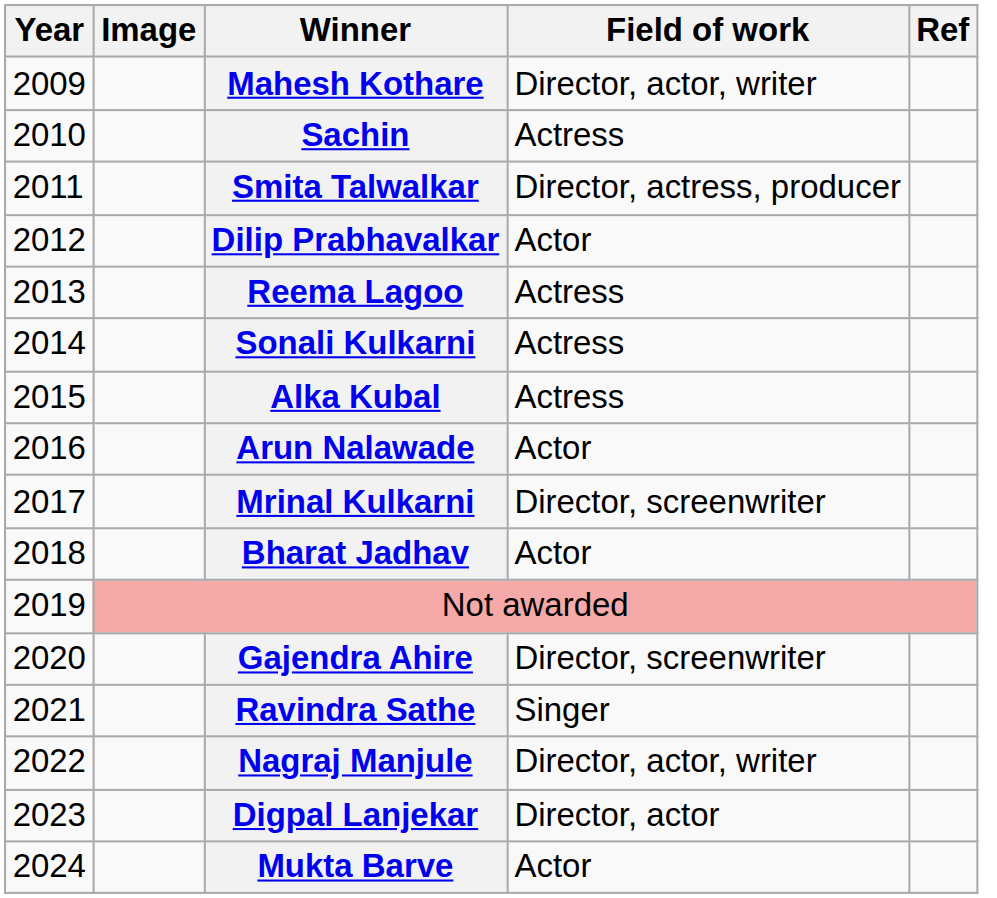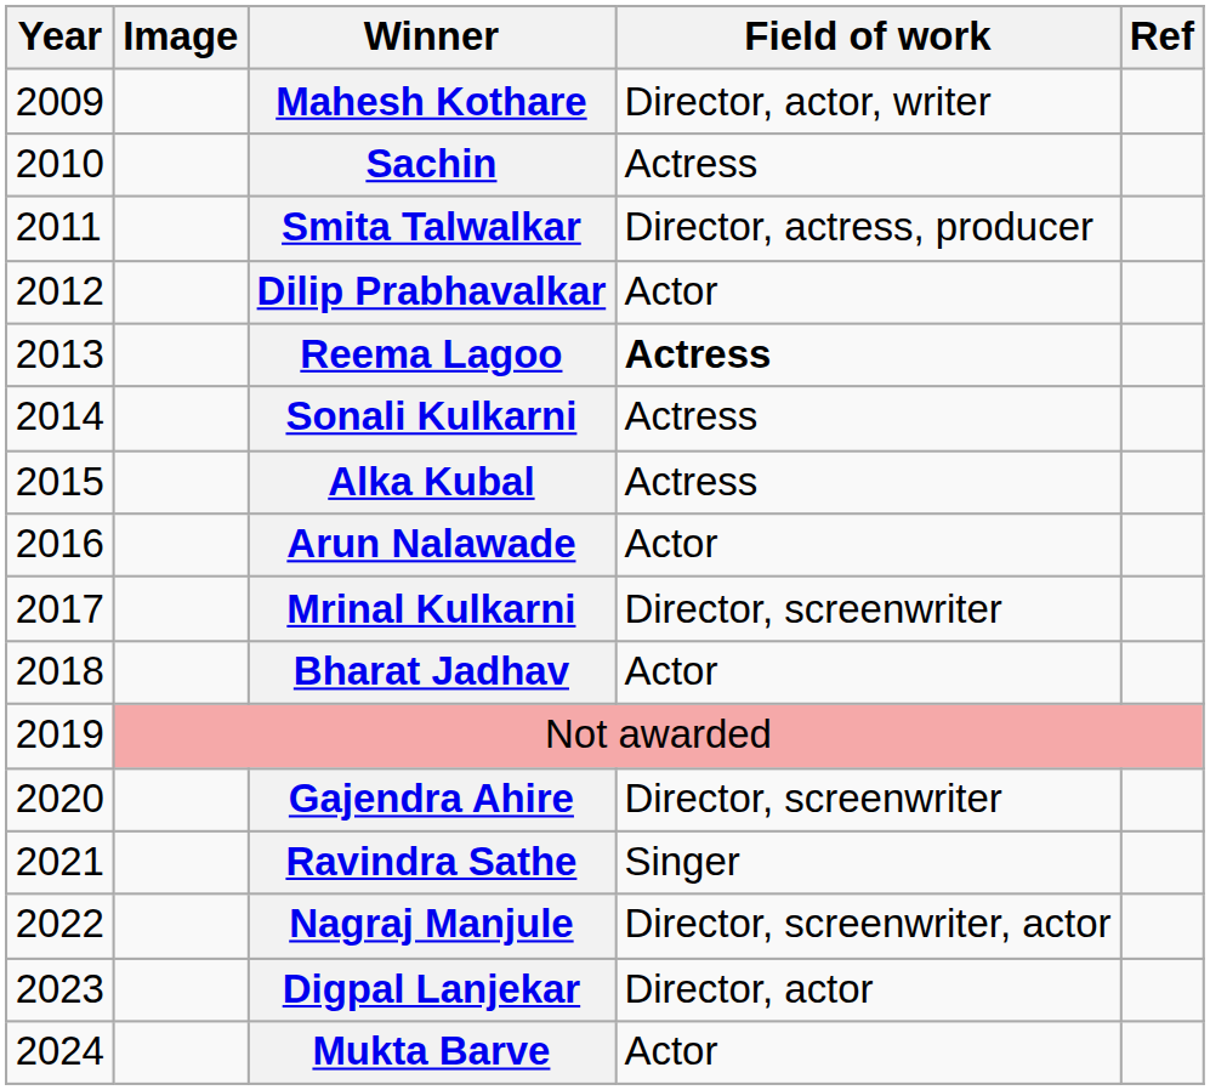 <table class="wikitable">
 <tr>
 <th>Year</th>
 <th>Image</th>
 <th>Winner</th>
 <th>Field of work</th>
 <th>Ref</th>
 </tr>
 <tr>
 <td>2009</td>
 <td></td>
 <th scope="row"><a href='#'>Mahesh Kothare</a></th>
 <td>Director, actor, writer</td>
 <td></td>
 </tr>
 <tr>
 <td>2010</td>
 <td></td>
 <th scope="row"><a href='#'>Sachin</a></th>
 <td>Actress</td>
 <td></td>
 </tr>
 <tr>
 <td>2011</td>
 <td></td>
 <th scope="row"><a href='#'>Smita Talwalkar</a></th>
 <td>Director, actress, producer</td>
 <td></td>
 </tr>
 <tr>
 <td>2012</td>
 <td></td>
 <th scope="row"><a href='#'>Dilip Prabhavalkar</a></th>
 <td>Actor</td>
 <td></td>
 </tr>
 <tr>
 <td>2013</td>
 <td></td>
 <th scope="row"><a href='#'>Reema Lagoo</a></th>
-<td>Actress</td>
+<td><strong>Actress</strong></td>
 <td></td>
 </tr>
 <tr>
 <td>2014</td>
 <td></td>
 <th scope="row"><a href='#'>Sonali Kulkarni</a></th>
 <td>Actress</td>
 <td></td>
 </tr>
 <tr>
 <td>2015</td>
 <td></td>
 <th scope="row"><a href='#'>Alka Kubal</a></th>
 <td>Actress</td>
 <td></td>
 </tr>
 <tr>
 <td>2016</td>
 <td></td>
 <th scope="row"><a href='#'>Arun Nalawade</a></th>
 <td>Actor</td>
 <td></td>
 </tr>
 <tr>
 <td>2017</td>
 <td></td>
 <th scope="row"><a href='#'>Mrinal Kulkarni</a></th>
 <td>Director, screenwriter</td>
 <td></td>
 </tr>
 <tr>
 <td>2018</td>
 <td></td>
 <th scope="row"><a href='#'>Bharat Jadhav</a></th>
 <td>Actor</td>
 <td></td>
 </tr>
 <tr>
 <td>2019</td>
 <td colspan="4" bgcolor="#F5A9A9" align="center">Not awarded</td>
 </tr>
 <tr>
 <td>2020</td>
 <td></td>
 <th scope="row"><a href='#'>Gajendra Ahire</a></th>
 <td>Director, screenwriter</td>
 <td></td>
 </tr>
 <tr>
 <td>2021</td>
 <td></td>
 <th scope="row"><a href='#'>Ravindra Sathe</a></th>
 <td>Singer</td>
 <td></td>
 </tr>
 <tr>
 <td>2022</td>
 <td><br></td>
 <th scope="row"><a href='#'>Nagraj Manjule</a></th>
-<td>Director, actor, writer</td>
+<td>Director, screenwriter, actor</td>
 <td></td>
 </tr>
 <tr>
 <td>2023</td>
 <td></td>
 <th><a href='#'>Digpal Lanjekar</a></th>
 <td>Director, actor</td>
 <td></td>
 </tr>
 <tr>
 <td>2024</td>
 <td></td>
 <th scope="row"><a href='#'>Mukta Barve</a></th>
 <td>Actor</td>
 <td></td>
 </tr>
 </table>
